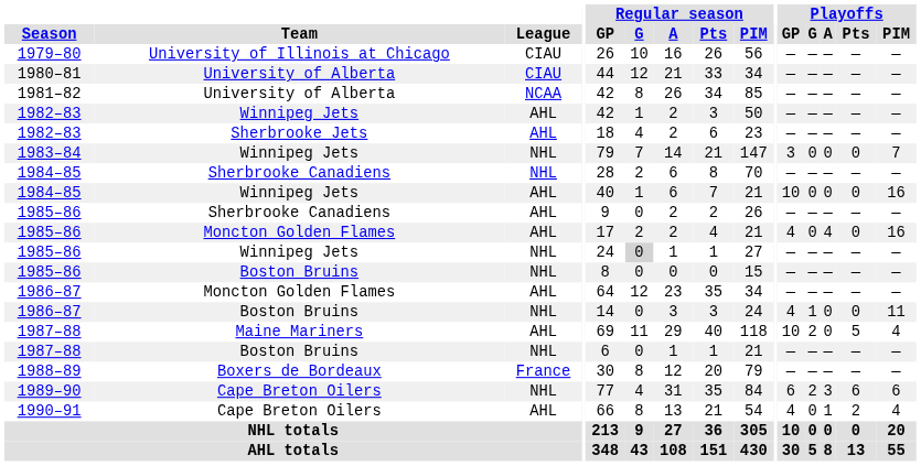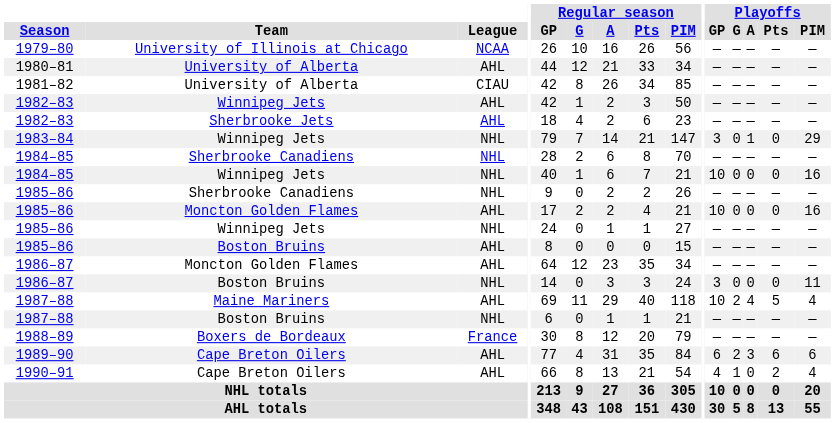 <table border="0" cellpadding="1" cellspacing="0" style="text-align:center; width:60em">
 <tr bgcolor="#e0e0e0">
 <th colspan="3" bgcolor="#ffffff"></th>
 <th rowspan="99" bgcolor="#ffffff"></th>
 <th colspan="5"><a href='#'>Regular season</a></th>
 <th rowspan="99" bgcolor="#ffffff"></th>
 <th colspan="5"><a href='#'>Playoffs</a></th>
 </tr>
 <tr bgcolor="#e0e0e0">
 <th><a href='#'>Season</a></th>
 <th>Team</th>
 <th>League</th>
 <th>GP</th>
 <th><a href='#'>G</a></th>
 <th><a href='#'>A</a></th>
 <th><a href='#'>Pts</a></th>
 <th><a href='#'>PIM</a></th>
 <th>GP</th>
 <th>G</th>
 <th>A</th>
 <th>Pts</th>
 <th>PIM</th>
 </tr>
 <tr>
 <td><a href='#'>1979–80</a></td>
 <td><a href='#'>University of Illinois at Chicago</a></td>
-<td>CIAU</td>
+<td><a href='#'>NCAA</a></td>
 <td>26</td>
 <td>10</td>
 <td>16</td>
 <td>26</td>
 <td>56</td>
 <td>—</td>
 <td>—</td>
 <td>—</td>
 <td>—</td>
 <td>—</td>
 </tr>
 <tr bgcolor="#f0f0f0">
 <td>1980–81</td>
 <td><a href='#'>University of Alberta</a></td>
-<td><a href='#'>CIAU</a></td>
+<td>AHL</td>
 <td>44</td>
 <td>12</td>
 <td>21</td>
 <td>33</td>
 <td>34</td>
 <td>—</td>
 <td>—</td>
 <td>—</td>
 <td>—</td>
 <td>—</td>
 </tr>
 <tr>
 <td>1981–82</td>
 <td>University of Alberta</td>
-<td><a href='#'>NCAA</a></td>
+<td>CIAU</td>
 <td>42</td>
 <td>8</td>
 <td>26</td>
 <td>34</td>
 <td>85</td>
 <td>—</td>
 <td>—</td>
 <td>—</td>
 <td>—</td>
 <td>—</td>
 </tr>
 <tr bgcolor="#f0f0f0">
 <td><a href='#'>1982–83</a></td>
 <td><a href='#'>Winnipeg Jets</a></td>
 <td>AHL</td>
 <td>42</td>
 <td>1</td>
 <td>2</td>
 <td>3</td>
 <td>50</td>
 <td>—</td>
 <td>—</td>
 <td>—</td>
 <td>—</td>
 <td>—</td>
 </tr>
 <tr>
 <td><a href='#'>1982–83</a></td>
 <td><a href='#'>Sherbrooke Jets</a></td>
 <td><a href='#'>AHL</a></td>
 <td>18</td>
 <td>4</td>
 <td>2</td>
 <td>6</td>
 <td>23</td>
 <td>—</td>
 <td>—</td>
 <td>—</td>
 <td>—</td>
 <td>—</td>
 </tr>
 <tr bgcolor="#f0f0f0">
 <td><a href='#'>1983–84</a></td>
 <td>Winnipeg Jets</td>
 <td>NHL</td>
 <td>79</td>
 <td>7</td>
 <td>14</td>
 <td>21</td>
 <td>147</td>
 <td>3</td>
 <td>0</td>
+<td>1</td>
 <td>0</td>
-<td>0</td>
-<td>7</td>
+<td>29</td>
 </tr>
 <tr>
 <td><a href='#'>1984–85</a></td>
 <td><a href='#'>Sherbrooke Canadiens</a></td>
 <td><a href='#'>NHL</a></td>
 <td>28</td>
 <td>2</td>
 <td>6</td>
 <td>8</td>
 <td>70</td>
 <td>—</td>
 <td>—</td>
 <td>—</td>
 <td>—</td>
 <td>—</td>
 </tr>
 <tr bgcolor="#f0f0f0">
 <td><a href='#'>1984–85</a></td>
 <td>Winnipeg Jets</td>
-<td>AHL</td>
+<td>NHL</td>
 <td>40</td>
 <td>1</td>
 <td>6</td>
 <td>7</td>
 <td>21</td>
 <td>10</td>
 <td>0</td>
 <td>0</td>
 <td>0</td>
 <td>16</td>
 </tr>
 <tr>
 <td><a href='#'>1985–86</a></td>
 <td>Sherbrooke Canadiens</td>
-<td>AHL</td>
+<td>NHL</td>
 <td>9</td>
 <td>0</td>
 <td>2</td>
 <td>2</td>
 <td>26</td>
 <td>—</td>
 <td>—</td>
 <td>—</td>
 <td>—</td>
 <td>—</td>
 </tr>
 <tr bgcolor="#f0f0f0">
 <td><a href='#'>1985–86</a></td>
 <td><a href='#'>Moncton Golden Flames</a></td>
 <td>AHL</td>
 <td>17</td>
 <td>2</td>
 <td>2</td>
 <td>4</td>
 <td>21</td>
-<td>4</td>
+<td>10</td>
 <td>0</td>
-<td>4</td>
+<td>0</td>
 <td>0</td>
 <td>16</td>
 </tr>
 <tr>
 <td><a href='#'>1985–86</a></td>
 <td>Winnipeg Jets</td>
 <td>NHL</td>
 <td>24</td>
-<td style="background: lightgrey;">0</td>
+<td>0</td>
 <td>1</td>
 <td>1</td>
 <td>27</td>
 <td>—</td>
 <td>—</td>
 <td>—</td>
 <td>—</td>
 <td>—</td>
 </tr>
 <tr bgcolor="#f0f0f0">
 <td><a href='#'>1985–86</a></td>
 <td><a href='#'>Boston Bruins</a></td>
-<td>NHL</td>
+<td>AHL</td>
 <td>8</td>
 <td>0</td>
 <td>0</td>
 <td>0</td>
 <td>15</td>
 <td>—</td>
 <td>—</td>
 <td>—</td>
 <td>—</td>
 <td>—</td>
 </tr>
 <tr>
 <td><a href='#'>1986–87</a></td>
 <td>Moncton Golden Flames</td>
 <td>AHL</td>
 <td>64</td>
 <td>12</td>
 <td>23</td>
 <td>35</td>
 <td>34</td>
 <td>—</td>
 <td>—</td>
 <td>—</td>
 <td>—</td>
 <td>—</td>
 </tr>
 <tr bgcolor="#f0f0f0">
 <td><a href='#'>1986–87</a></td>
 <td>Boston Bruins</td>
 <td>NHL</td>
 <td>14</td>
 <td>0</td>
 <td>3</td>
 <td>3</td>
 <td>24</td>
-<td>4</td>
-<td>1</td>
+<td>3</td>
+<td>0</td>
 <td>0</td>
 <td>0</td>
 <td>11</td>
 </tr>
 <tr>
 <td><a href='#'>1987–88</a></td>
 <td><a href='#'>Maine Mariners</a></td>
 <td>AHL</td>
 <td>69</td>
 <td>11</td>
 <td>29</td>
 <td>40</td>
 <td>118</td>
 <td>10</td>
 <td>2</td>
-<td>0</td>
+<td>4</td>
 <td>5</td>
 <td>4</td>
 </tr>
 <tr bgcolor="#f0f0f0">
 <td><a href='#'>1987–88</a></td>
 <td>Boston Bruins</td>
 <td>NHL</td>
 <td>6</td>
 <td>0</td>
 <td>1</td>
 <td>1</td>
 <td>21</td>
 <td>—</td>
 <td>—</td>
 <td>—</td>
 <td>—</td>
 <td>—</td>
 </tr>
 <tr>
 <td><a href='#'>1988–89</a></td>
 <td><a href='#'>Boxers de Bordeaux</a></td>
 <td><a href='#'>France</a></td>
 <td>30</td>
 <td>8</td>
 <td>12</td>
 <td>20</td>
 <td>79</td>
 <td>—</td>
 <td>—</td>
 <td>—</td>
 <td>—</td>
 <td>—</td>
 </tr>
 <tr bgcolor="#f0f0f0">
 <td><a href='#'>1989–90</a></td>
 <td><a href='#'>Cape Breton Oilers</a></td>
-<td>NHL</td>
+<td>AHL</td>
 <td>77</td>
 <td>4</td>
 <td>31</td>
 <td>35</td>
 <td>84</td>
 <td>6</td>
 <td>2</td>
 <td>3</td>
 <td>6</td>
 <td>6</td>
 </tr>
 <tr>
 <td><a href='#'>1990–91</a></td>
 <td>Cape Breton Oilers</td>
 <td>AHL</td>
 <td>66</td>
 <td>8</td>
 <td>13</td>
 <td>21</td>
 <td>54</td>
 <td>4</td>
+<td>1</td>
 <td>0</td>
-<td>1</td>
 <td>2</td>
 <td>4</td>
 </tr>
 <tr>
 </tr>
 <tr ALIGN="center" bgcolor="#e0e0e0">
 <th colspan="3">NHL totals</th>
 <th ALIGN="center">213</th>
 <th ALIGN="center">9</th>
 <th ALIGN="center">27</th>
 <th ALIGN="center">36</th>
 <th ALIGN="center">305</th>
 <th ALIGN="center">10</th>
 <th ALIGN="center">0</th>
 <th ALIGN="center">0</th>
 <th ALIGN="center">0</th>
 <th ALIGN="center">20</th>
 </tr>
 <tr>
 </tr>
 <tr ALIGN="center" bgcolor="#e0e0e0">
 <th colspan="3">AHL totals</th>
 <th ALIGN="center">348</th>
 <th ALIGN="center">43</th>
 <th ALIGN="center">108</th>
 <th ALIGN="center">151</th>
 <th ALIGN="center">430</th>
 <th ALIGN="center">30</th>
 <th ALIGN="center">5</th>
 <th ALIGN="center">8</th>
 <th ALIGN="center">13</th>
 <th ALIGN="center">55</th>
 </tr>
 </table>
